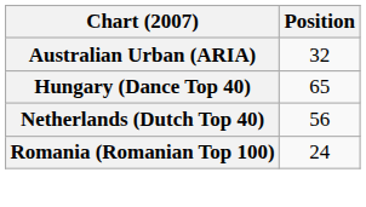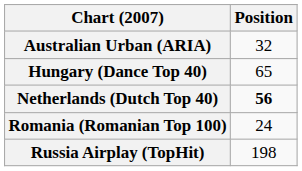 <table class="wikitable sortable plainrowheaders" style="text-align:center">
 <tr>
 <th scope="col">Chart (2007)</th>
 <th scope="col">Position</th>
 </tr>
 <tr>
 <th scope="row">Australian Urban (ARIA)</th>
 <td>32</td>
 </tr>
 <tr>
 <th scope="row">Hungary (Dance Top 40)</th>
 <td>65</td>
 </tr>
 <tr>
 <th scope="row">Netherlands (Dutch Top 40)</th>
-<td>56</td>
+<td><strong>56</strong></td>
 </tr>
 <tr>
 <th scope="row">Romania (Romanian Top 100)</th>
 <td>24</td>
 </tr>
+<tr>
+<th scope="row">Russia Airplay (TopHit)</th>
+<td>198</td>
+</tr>
 </table>
